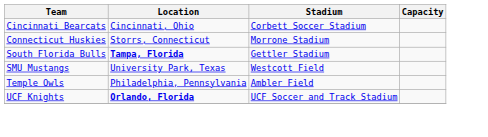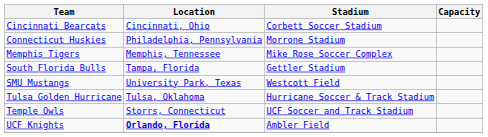 <table class="wikitable sortable" style="text-align: left;">
 <tr>
 <th>Team</th>
 <th>Location</th>
 <th>Stadium</th>
 <th>Capacity</th>
 </tr>
 <tr>
 <td><a href='#'>Cincinnati Bearcats</a></td>
 <td><a href='#'>Cincinnati, Ohio</a></td>
 <td><a href='#'>Corbett Soccer Stadium</a></td>
 <td align="center"></td>
 </tr>
 <tr>
 <td><a href='#'>Connecticut Huskies</a></td>
-<td><a href='#'>Storrs, Connecticut</a></td>
+<td><a href='#'>Philadelphia, Pennsylvania</a></td>
 <td><a href='#'>Morrone Stadium</a></td>
 <td align="center"></td>
 </tr>
 <tr>
+<td><a href='#'>Memphis Tigers</a></td>
+<td><a href='#'>Memphis, Tennessee</a></td>
+<td><a href='#'>Mike Rose Soccer Complex</a></td>
+<td align="center"></td>
+</tr>
+<tr>
 <td><a href='#'>South Florida Bulls</a></td>
-<td><strong><a href='#'>Tampa, Florida</a></strong></td>
+<td><a href='#'>Tampa, Florida</a></td>
 <td><a href='#'>Gettler Stadium</a></td>
 <td align="center"></td>
 </tr>
 <tr>
 <td><a href='#'>SMU Mustangs</a></td>
 <td><a href='#'>University Park, Texas</a></td>
 <td><a href='#'>Westcott Field</a></td>
 <td align="center"></td>
 </tr>
 <tr>
+<td><a href='#'>Tulsa Golden Hurricane</a></td>
+<td><a href='#'>Tulsa, Oklahoma</a></td>
+<td><a href='#'>Hurricane Soccer & Track Stadium</a></td>
+<td align="center"></td>
+</tr>
+<tr>
 <td><a href='#'>Temple Owls</a></td>
-<td><a href='#'>Philadelphia, Pennsylvania</a></td>
-<td><a href='#'>Ambler Field</a></td>
+<td><a href='#'>Storrs, Connecticut</a></td>
+<td><a href='#'>UCF Soccer and Track Stadium</a></td>
 <td align="center"></td>
 </tr>
 <tr>
 <td><a href='#'>UCF Knights</a></td>
 <td><strong><a href='#'>Orlando, Florida</a></strong></td>
-<td><a href='#'>UCF Soccer and Track Stadium</a></td>
+<td><a href='#'>Ambler Field</a></td>
 <td align="center"></td>
 </tr>
 <tr>
 </tr>
 </table>
